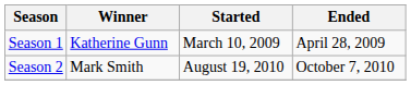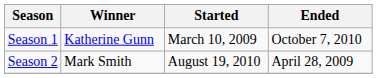 <table class=wikitable style="font-size:90%">
 <tr>
 <th>Season</th>
 <th width=100>Winner</th>
 <th width=100>Started</th>
 <th width=100>Ended</th>
 </tr>
 <tr>
 <td><a href='#'>Season 1</a></td>
 <td><a href='#'>Katherine Gunn</a></td>
 <td>March 10, 2009</td>
-<td>April 28, 2009</td>
+<td>October 7, 2010</td>
 </tr>
 <tr>
 <td><a href='#'>Season 2</a></td>
 <td>Mark Smith</td>
 <td>August 19, 2010</td>
-<td>October 7, 2010</td>
+<td>April 28, 2009</td>
 </tr>
 <tr>
 </tr>
 </table>
